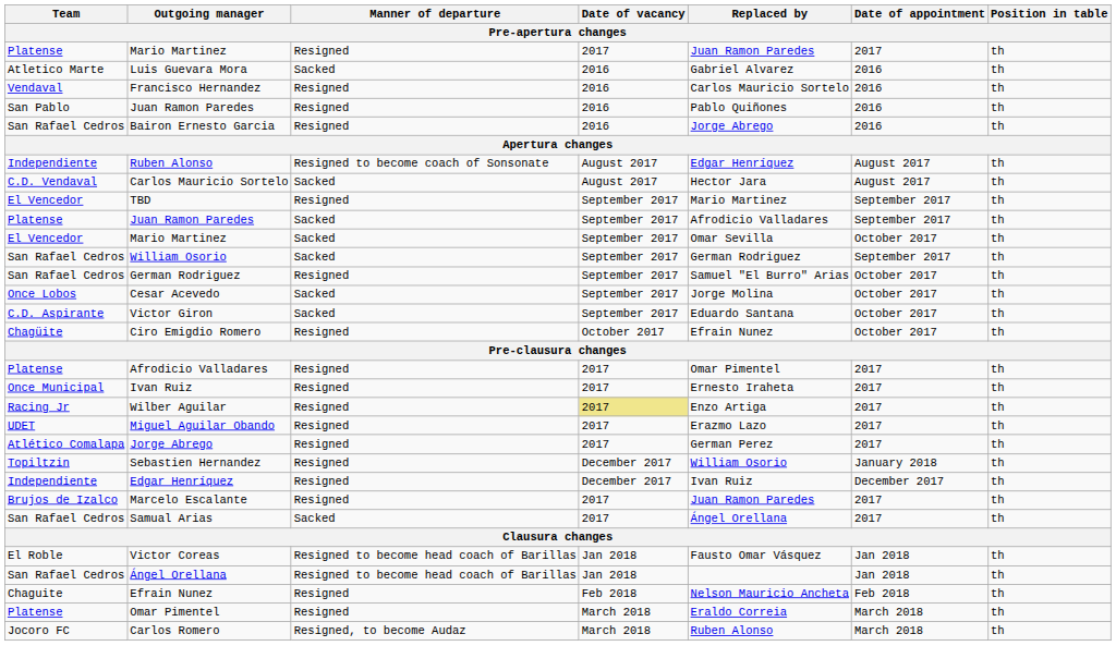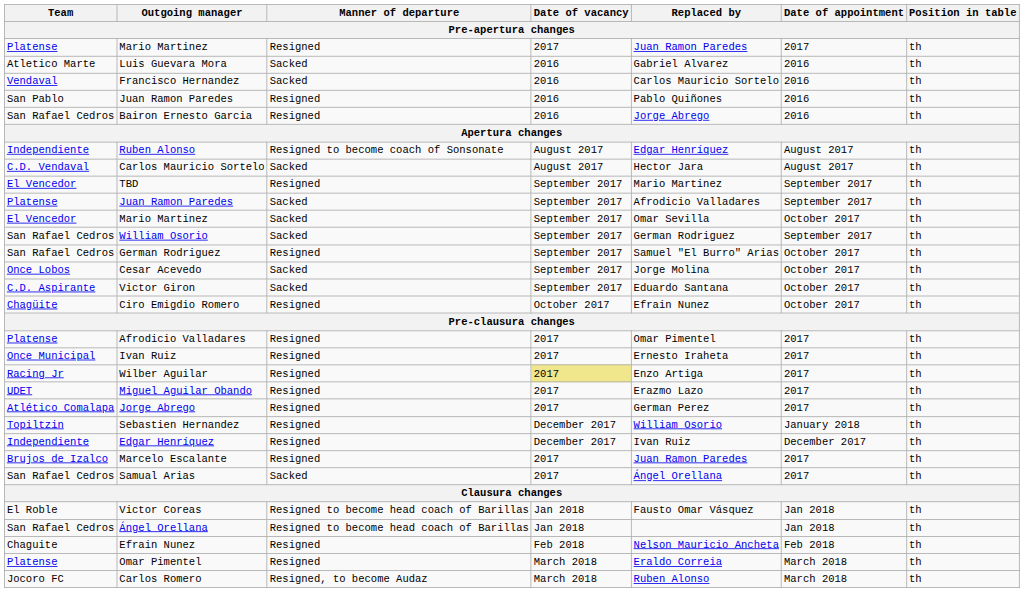 <table class="wikitable sortable">
 <tr>
 <th>Team</th>
 <th>Outgoing manager</th>
 <th>Manner of departure</th>
 <th>Date of vacancy</th>
 <th>Replaced by</th>
 <th>Date of appointment</th>
 <th>Position in table</th>
 </tr>
 <tr>
 <th colspan=7>Pre-apertura changes</th>
 </tr>
 <tr>
 <td><a href='#'>Platense</a></td>
 <td> Mario Martinez</td>
 <td>Resigned</td>
 <td>2017</td>
 <td> <a href='#'>Juan Ramon Paredes</a></td>
 <td>2017</td>
 <td>th</td>
 </tr>
 <tr>
 <td>Atletico Marte</td>
 <td>  Luis Guevara Mora</td>
 <td>Sacked</td>
 <td>2016</td>
 <td> Gabriel Alvarez</td>
 <td>2016</td>
 <td>th</td>
 </tr>
 <tr>
 <td><a href='#'>Vendaval</a></td>
 <td>  Francisco Hernandez</td>
-<td>Resigned</td>
+<td>Sacked</td>
 <td>2016</td>
 <td> Carlos Mauricio Sortelo</td>
 <td>2016</td>
 <td>th</td>
 </tr>
 <tr>
 <td>San Pablo</td>
 <td>  Juan Ramon Paredes</td>
 <td>Resigned</td>
 <td>2016</td>
 <td> Pablo Quiñones</td>
 <td>2016</td>
 <td>th</td>
 </tr>
 <tr>
 <td>San Rafael Cedros</td>
 <td>  Bairon Ernesto Garcia</td>
 <td>Resigned</td>
 <td>2016</td>
 <td>  <a href='#'>Jorge Abrego</a></td>
 <td>2016</td>
 <td>th</td>
 </tr>
 <tr>
 <th colspan=7>Apertura changes</th>
 </tr>
 <tr>
 <td><a href='#'>Independiente</a></td>
 <td> <a href='#'>Ruben Alonso</a></td>
 <td>Resigned to become coach of Sonsonate</td>
 <td>August 2017</td>
 <td> <a href='#'>Edgar Henríquez</a></td>
 <td>August 2017</td>
 <td>th</td>
 </tr>
 <tr>
 <td><a href='#'>C.D. Vendaval</a></td>
 <td> Carlos Mauricio Sortelo</td>
 <td>Sacked</td>
 <td>August 2017</td>
 <td> Hector Jara</td>
 <td>August 2017</td>
 <td>th</td>
 </tr>
 <tr>
 <td><a href='#'>El Vencedor</a></td>
 <td> TBD</td>
 <td>Resigned</td>
 <td>September 2017</td>
 <td> Mario Martinez</td>
 <td>September 2017</td>
 <td>th</td>
 </tr>
 <tr>
 <td><a href='#'>Platense</a></td>
 <td> <a href='#'>Juan Ramon Paredes</a></td>
 <td>Sacked</td>
 <td>September 2017</td>
 <td> Afrodicio Valladares</td>
 <td>September 2017</td>
 <td>th</td>
 </tr>
 <tr>
 <td><a href='#'>El Vencedor</a></td>
 <td> Mario Martinez</td>
 <td>Sacked</td>
 <td>September 2017</td>
 <td> Omar Sevilla</td>
 <td>October 2017</td>
 <td>th</td>
 </tr>
 <tr>
 <td>San Rafael Cedros</td>
 <td> <a href='#'>William Osorio</a></td>
 <td>Sacked</td>
 <td>September 2017</td>
 <td> German Rodriguez</td>
 <td>September 2017</td>
 <td>th</td>
 </tr>
 <tr>
 <td>San Rafael Cedros</td>
 <td> German Rodriguez</td>
 <td>Resigned</td>
 <td>September 2017</td>
 <td> Samuel "El Burro" Arias</td>
 <td>October 2017</td>
 <td>th</td>
 </tr>
 <tr>
 <td><a href='#'>Once Lobos</a></td>
 <td> Cesar Acevedo</td>
 <td>Sacked</td>
 <td>September 2017</td>
 <td> Jorge Molina</td>
 <td>October 2017</td>
 <td>th</td>
 </tr>
 <tr>
 <td><a href='#'>C.D. Aspirante</a></td>
 <td> Victor Giron</td>
 <td>Sacked</td>
 <td>September 2017</td>
 <td> Eduardo Santana</td>
 <td>October 2017</td>
 <td>th</td>
 </tr>
 <tr>
 <td><a href='#'>Chagüite</a></td>
 <td> Ciro Emigdio Romero</td>
 <td>Resigned</td>
 <td>October 2017</td>
 <td> Efrain Nunez</td>
 <td>October 2017</td>
 <td>th</td>
 </tr>
 <tr>
 <th colspan=7>Pre-clausura changes</th>
 </tr>
 <tr>
 <td><a href='#'>Platense</a></td>
 <td> Afrodicio Valladares</td>
 <td>Resigned</td>
 <td>2017</td>
 <td> Omar Pimentel</td>
 <td>2017</td>
 <td>th</td>
 </tr>
 <tr>
 <td><a href='#'>Once Municipal</a></td>
 <td> Ivan Ruiz</td>
 <td>Resigned</td>
 <td>2017</td>
 <td> Ernesto Iraheta</td>
 <td>2017</td>
 <td>th</td>
 </tr>
 <tr>
 <td><a href='#'>Racing Jr</a></td>
 <td> Wilber Aguilar</td>
 <td>Resigned</td>
 <td style="background: khaki;">2017</td>
 <td> Enzo Artiga</td>
 <td>2017</td>
 <td>th</td>
 </tr>
 <tr>
 <td><a href='#'>UDET</a></td>
 <td> <a href='#'>Miguel Aguilar Obando</a></td>
 <td>Resigned</td>
 <td>2017</td>
 <td> Erazmo Lazo</td>
 <td>2017</td>
 <td>th</td>
 </tr>
 <tr>
 <td><a href='#'>Atlético Comalapa</a></td>
 <td>  <a href='#'>Jorge Abrego</a></td>
 <td>Resigned</td>
 <td>2017</td>
 <td> German Perez</td>
 <td>2017</td>
 <td>th</td>
 </tr>
 <tr>
 <td><a href='#'>Topiltzin</a></td>
 <td> Sebastien Hernandez</td>
 <td>Resigned</td>
 <td>December 2017</td>
 <td> <a href='#'>William Osorio</a></td>
 <td>January 2018</td>
 <td>th</td>
 </tr>
 <tr>
 <td><a href='#'>Independiente</a></td>
 <td> <a href='#'>Edgar Henríquez</a></td>
 <td>Resigned</td>
 <td>December 2017</td>
 <td> Ivan Ruiz</td>
 <td>December 2017</td>
 <td>th</td>
 </tr>
 <tr>
 <td><a href='#'>Brujos de Izalco</a></td>
 <td> Marcelo Escalante</td>
 <td>Resigned</td>
 <td>2017</td>
 <td> <a href='#'>Juan Ramon Paredes</a></td>
 <td>2017</td>
 <td>th</td>
 </tr>
 <tr>
 <td>San Rafael Cedros</td>
 <td> Samual Arias</td>
 <td>Sacked</td>
 <td>2017</td>
 <td> <a href='#'>Ángel Orellana</a></td>
 <td>2017</td>
 <td>th</td>
 </tr>
 <tr>
 <th colspan=7>Clausura changes</th>
 </tr>
 <tr>
 <td>El Roble</td>
 <td> Victor Coreas</td>
 <td>Resigned to become head coach of Barillas</td>
 <td>Jan 2018</td>
 <td> Fausto Omar Vásquez</td>
 <td>Jan 2018</td>
 <td>th</td>
 </tr>
 <tr>
 <td>San Rafael Cedros</td>
 <td>  <a href='#'>Ángel Orellana</a></td>
 <td>Resigned to become head coach of Barillas</td>
 <td>Jan 2018</td>
 <td></td>
 <td>Jan 2018</td>
 <td>th</td>
 </tr>
 <tr>
 <td>Chaguite</td>
 <td>  Efrain Nunez</td>
 <td>Resigned</td>
 <td>Feb 2018</td>
 <td> <a href='#'>Nelson Mauricio Ancheta</a></td>
 <td>Feb 2018</td>
 <td>th</td>
 </tr>
 <tr>
 <td><a href='#'>Platense</a></td>
 <td> Omar Pimentel</td>
 <td>Resigned</td>
 <td>March 2018</td>
 <td> <a href='#'>Eraldo Correia</a></td>
 <td>March 2018</td>
 <td>th</td>
 </tr>
 <tr>
 <td>Jocoro FC</td>
 <td> Carlos Romero</td>
 <td>Resigned, to become Audaz</td>
 <td>March 2018</td>
 <td> <a href='#'>Ruben Alonso</a></td>
 <td>March 2018</td>
 <td>th</td>
 </tr>
 </table>
